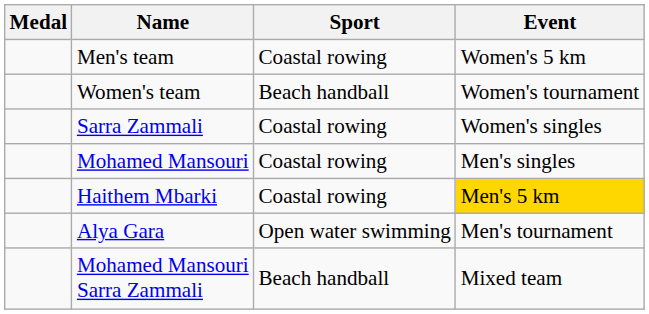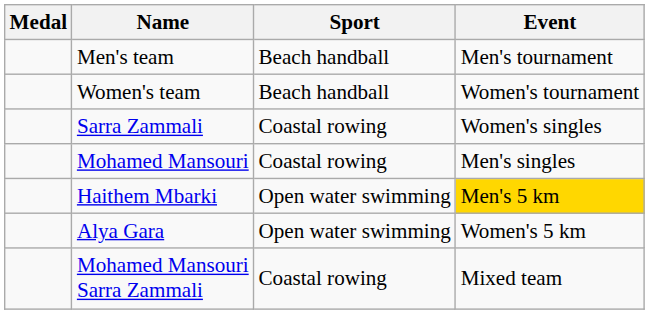 <table class="wikitable sortable" style="font-size: 95%;">
 <tr>
 <th>Medal</th>
 <th>Name</th>
 <th>Sport</th>
 <th>Event</th>
 </tr>
 <tr>
 <td></td>
 <td>Men's team</td>
-<td>Coastal rowing</td>
-<td>Women's 5 km</td>
+<td>Beach handball</td>
+<td>Men's tournament</td>
 </tr>
 <tr>
 <td></td>
 <td>Women's team</td>
 <td>Beach handball</td>
 <td>Women's tournament</td>
 </tr>
 <tr>
 <td></td>
 <td><a href='#'>Sarra Zammali</a></td>
 <td>Coastal rowing</td>
 <td>Women's singles</td>
 </tr>
 <tr>
 <td></td>
 <td><a href='#'>Mohamed Mansouri</a></td>
 <td>Coastal rowing</td>
 <td>Men's singles</td>
 </tr>
 <tr>
 <td></td>
 <td><a href='#'>Haithem Mbarki</a></td>
-<td>Coastal rowing</td>
+<td>Open water swimming</td>
 <td style="background: gold;">Men's 5 km</td>
 </tr>
 <tr>
 <td></td>
 <td><a href='#'>Alya Gara</a></td>
 <td>Open water swimming</td>
-<td>Men's tournament</td>
+<td>Women's 5 km</td>
 </tr>
 <tr>
 <td></td>
 <td><a href='#'>Mohamed Mansouri</a><br><a href='#'>Sarra Zammali</a></td>
-<td>Beach handball</td>
+<td>Coastal rowing</td>
 <td>Mixed team</td>
 </tr>
 </table>
